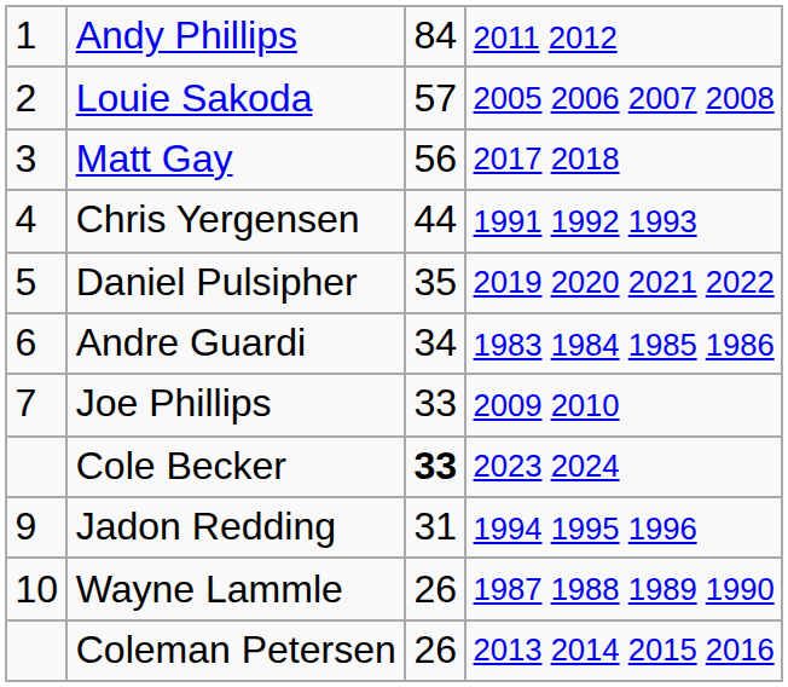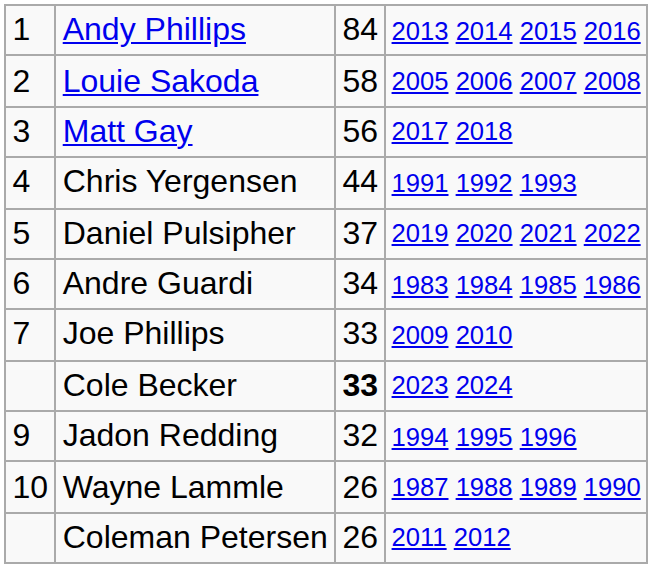 <table class="wikitable">
 <tr>
 </tr>
 <tr>
 <td>1</td>
 <td><a href='#'>Andy Phillips</a></td>
 <td>84</td>
-<td style="font-size:80%;"><a href='#'>2011</a> <a href='#'>2012</a></td>
+<td style="font-size:80%;"><a href='#'>2013</a> <a href='#'>2014</a> <a href='#'>2015</a> <a href='#'>2016</a></td>
 </tr>
 <tr>
 <td>2</td>
 <td><a href='#'>Louie Sakoda</a></td>
-<td>57</td>
+<td>58</td>
 <td style="font-size:80%;"><a href='#'>2005</a> <a href='#'>2006</a> <a href='#'>2007</a> <a href='#'>2008</a></td>
 </tr>
 <tr>
 <td>3</td>
 <td><a href='#'>Matt Gay</a></td>
 <td>56</td>
 <td style="font-size:80%;"><a href='#'>2017</a> <a href='#'>2018</a></td>
 </tr>
 <tr>
 <td>4</td>
 <td>Chris Yergensen</td>
 <td>44</td>
 <td style="font-size:80%;"><a href='#'>1991</a> <a href='#'>1992</a> <a href='#'>1993</a></td>
 </tr>
 <tr>
 <td>5</td>
 <td>Daniel Pulsipher</td>
-<td>35</td>
+<td>37</td>
 <td style="font-size:80%;"><a href='#'>2019</a> <a href='#'>2020</a> <a href='#'>2021</a> <a href='#'>2022</a></td>
 </tr>
 <tr>
 <td>6</td>
 <td>Andre Guardi</td>
 <td>34</td>
 <td style="font-size:80%;"><a href='#'>1983</a> <a href='#'>1984</a> <a href='#'>1985</a> <a href='#'>1986</a></td>
 </tr>
 <tr>
 <td>7</td>
 <td>Joe Phillips</td>
 <td>33</td>
 <td style="font-size:80%;"><a href='#'>2009</a> <a href='#'>2010</a></td>
 </tr>
 <tr>
 <td></td>
 <td>Cole Becker</td>
 <td><strong>33</strong></td>
 <td style="font-size:80%;"><a href='#'>2023</a> <a href='#'>2024</a></td>
 </tr>
 <tr>
 <td>9</td>
 <td>Jadon Redding</td>
-<td>31</td>
+<td>32</td>
 <td style="font-size:80%;"><a href='#'>1994</a> <a href='#'>1995</a> <a href='#'>1996</a></td>
 </tr>
 <tr>
 <td>10</td>
 <td>Wayne Lammle</td>
 <td>26</td>
 <td style="font-size:80%;"><a href='#'>1987</a> <a href='#'>1988</a> <a href='#'>1989</a> <a href='#'>1990</a></td>
 </tr>
 <tr>
 <td></td>
 <td>Coleman Petersen</td>
 <td>26</td>
-<td style="font-size:80%;"><a href='#'>2013</a> <a href='#'>2014</a> <a href='#'>2015</a> <a href='#'>2016</a></td>
+<td style="font-size:80%;"><a href='#'>2011</a> <a href='#'>2012</a></td>
 </tr>
 </table>
